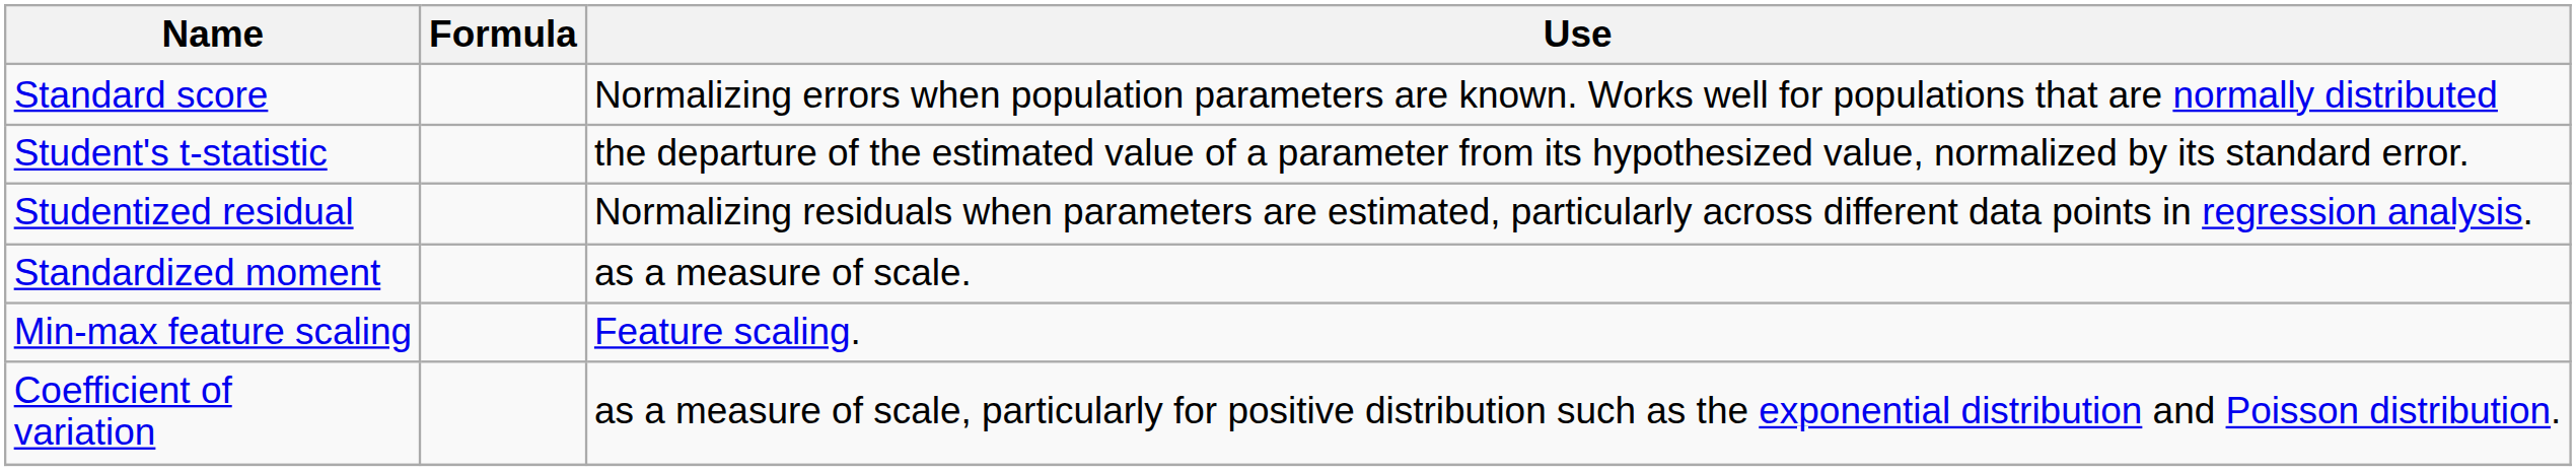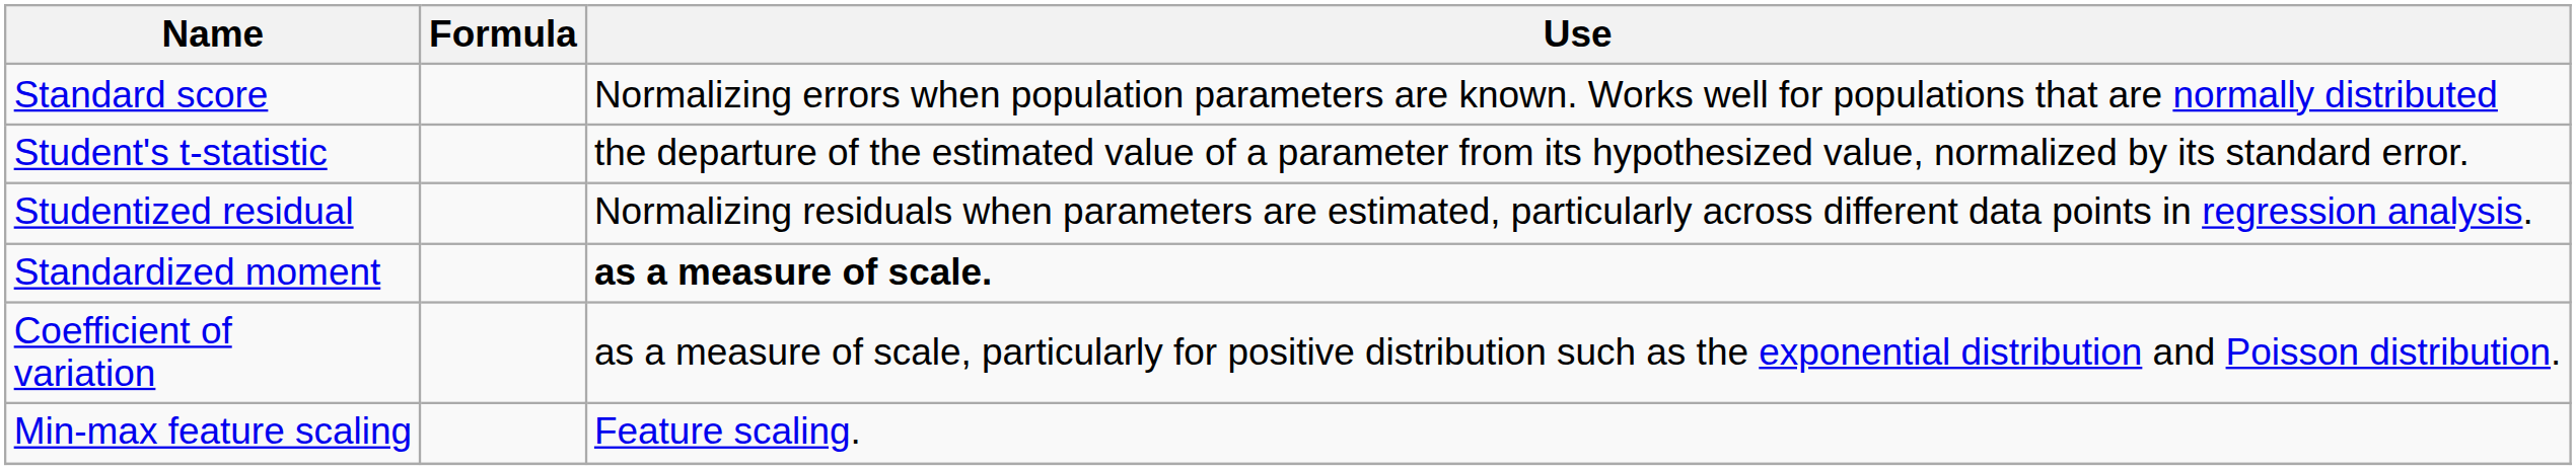 <table class="wikitable">
 <tr>
 <th>Name</th>
 <th>Formula</th>
 <th>Use</th>
 </tr>
 <tr>
 <td><a href='#'>Standard score</a></td>
 <td></td>
 <td>Normalizing errors when population parameters are known. Works well for populations that are <a href='#'>normally distributed</a></td>
 </tr>
 <tr>
 <td><a href='#'>Student's t-statistic</a></td>
 <td></td>
 <td>the departure of the estimated value of a parameter from its hypothesized value, normalized by its standard error.</td>
 </tr>
 <tr>
 <td><a href='#'>Studentized residual</a></td>
 <td></td>
 <td>Normalizing residuals when parameters are estimated, particularly across different data points in <a href='#'>regression analysis</a>.</td>
 </tr>
 <tr>
 <td><a href='#'>Standardized moment</a></td>
 <td></td>
-<td> as a measure of scale.</td>
+<td><strong> as a measure of scale.</strong></td>
+</tr>
+<tr>
+<td><a href='#'>Coefficient of<br> variation</a></td>
+<td></td>
+<td> as a measure of scale, particularly for positive distribution such as the <a href='#'>exponential distribution</a> and <a href='#'>Poisson distribution</a>.</td>
 </tr>
 <tr>
 <td><a href='#'>Min-max feature scaling</a></td>
 <td></td>
 <td><a href='#'>Feature scaling</a>.</td>
 </tr>
 <tr>
-<td><a href='#'>Coefficient of<br> variation</a></td>
-<td></td>
-<td> as a measure of scale, particularly for positive distribution such as the <a href='#'>exponential distribution</a> and <a href='#'>Poisson distribution</a>.</td>
-</tr>
-<tr>
 </tr>
 </table>
